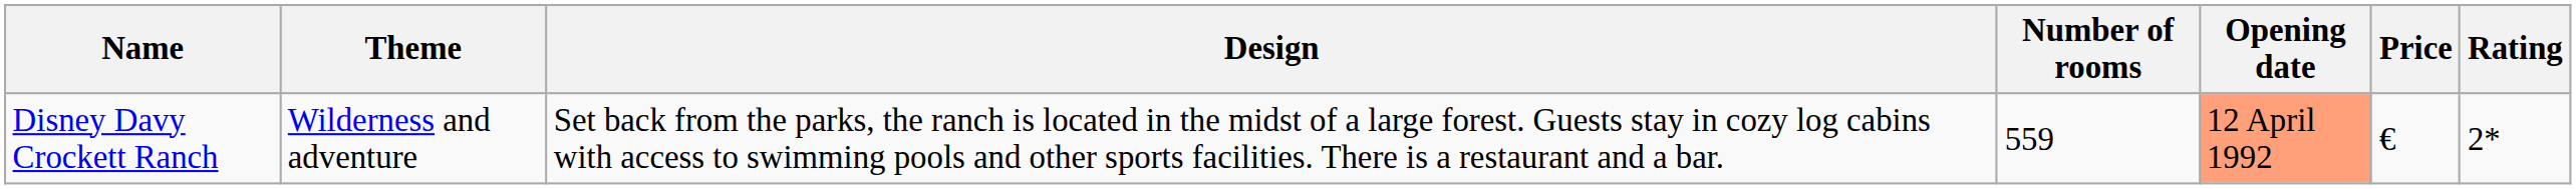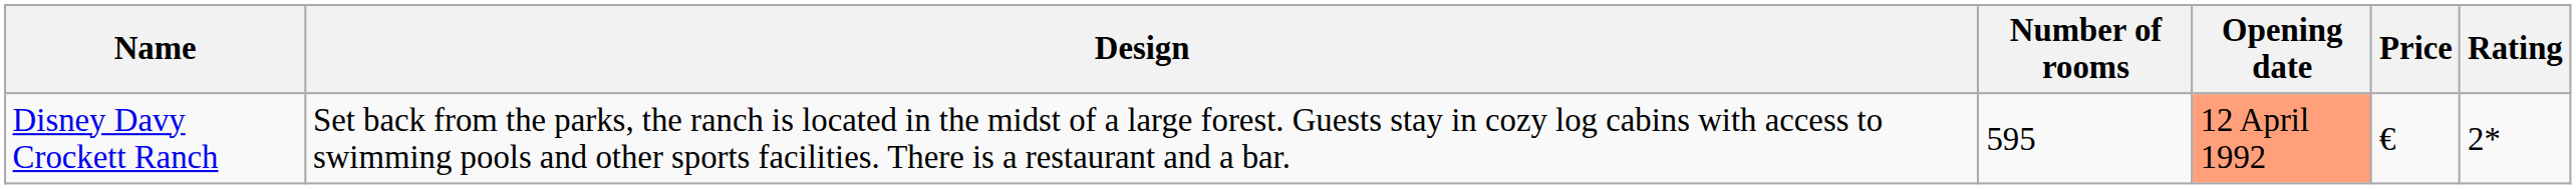 <table class="wikitable">
 <tr>
 <th scope="col">Name</th>
-<th scope="col">Theme</th>
 <th scope="col">Design</th>
 <th scope="col">Number of rooms</th>
 <th scope="col">Opening date</th>
 <th scope="col">Price</th>
 <th scope="col">Rating</th>
 </tr>
 <tr>
 <td><a href='#'>Disney Davy Crockett Ranch</a></td>
-<td><a href='#'>Wilderness</a> and adventure</td>
 <td>Set back from the parks, the ranch is located in the midst of a large forest. Guests stay in cozy log cabins with access to swimming pools and other sports facilities. There is a restaurant and a bar.</td>
-<td>559</td>
+<td>595</td>
 <td style="background: lightsalmon;">12 April 1992</td>
 <td>€</td>
 <td>2*</td>
 </tr>
 </table>
